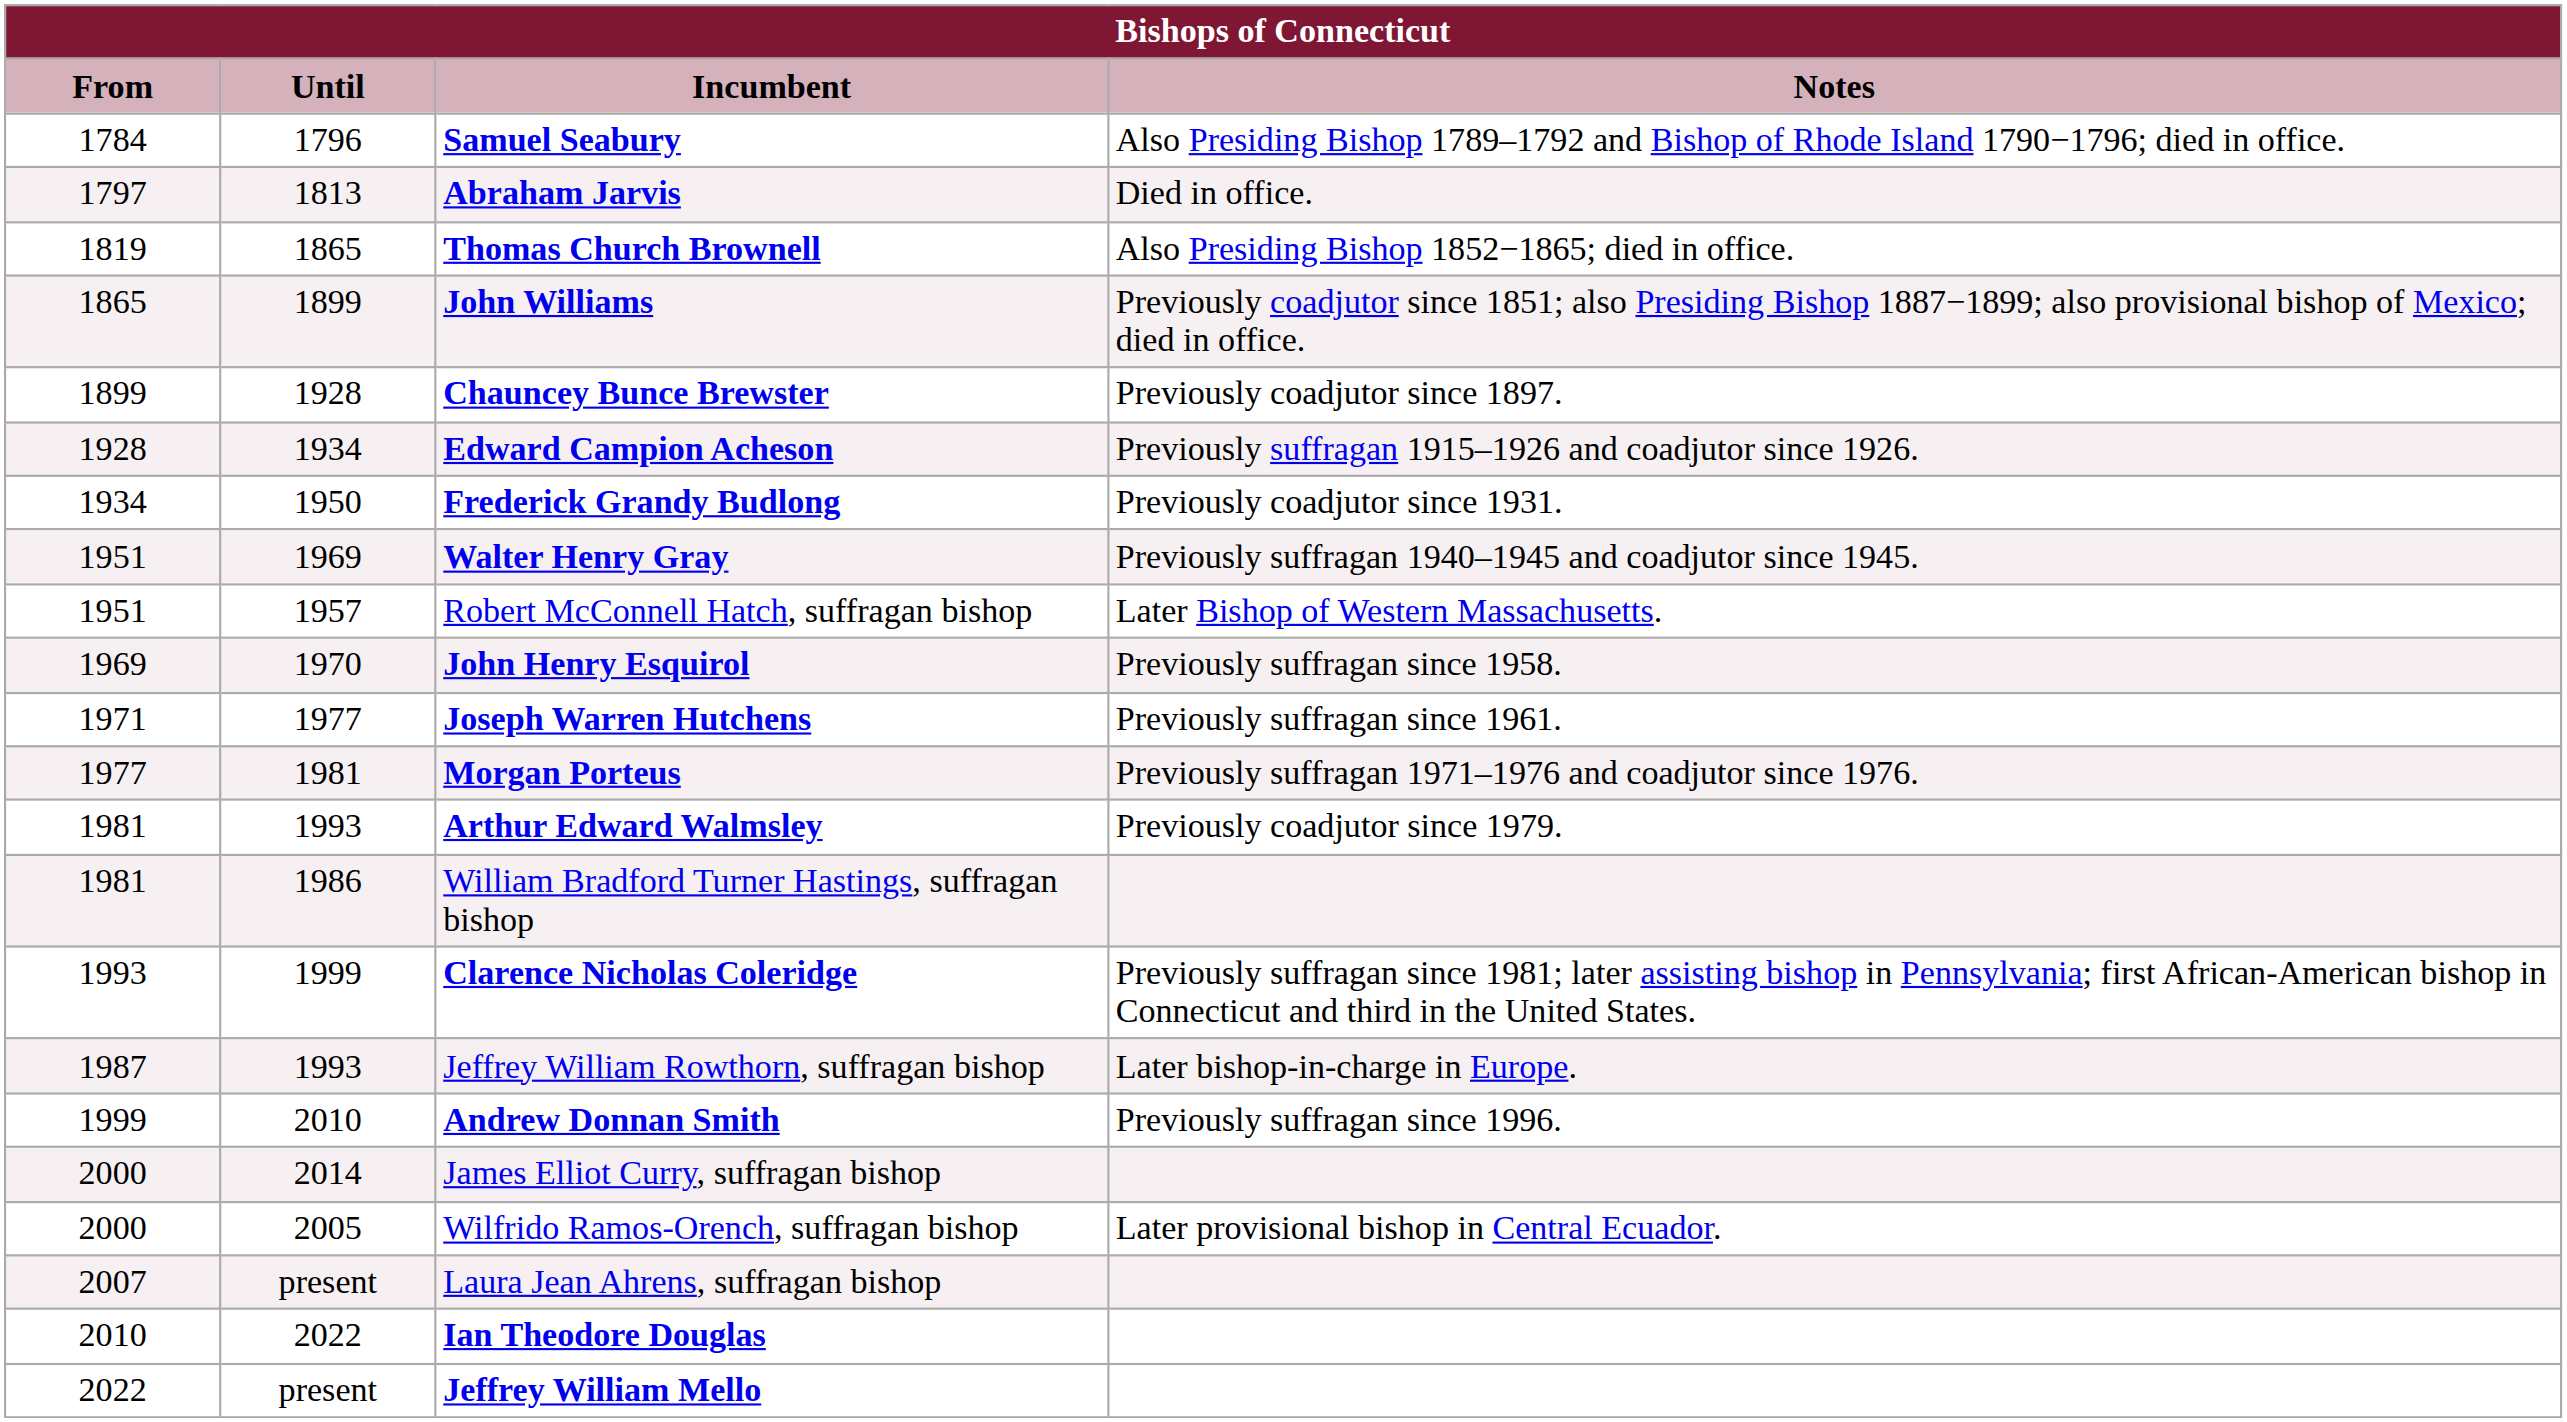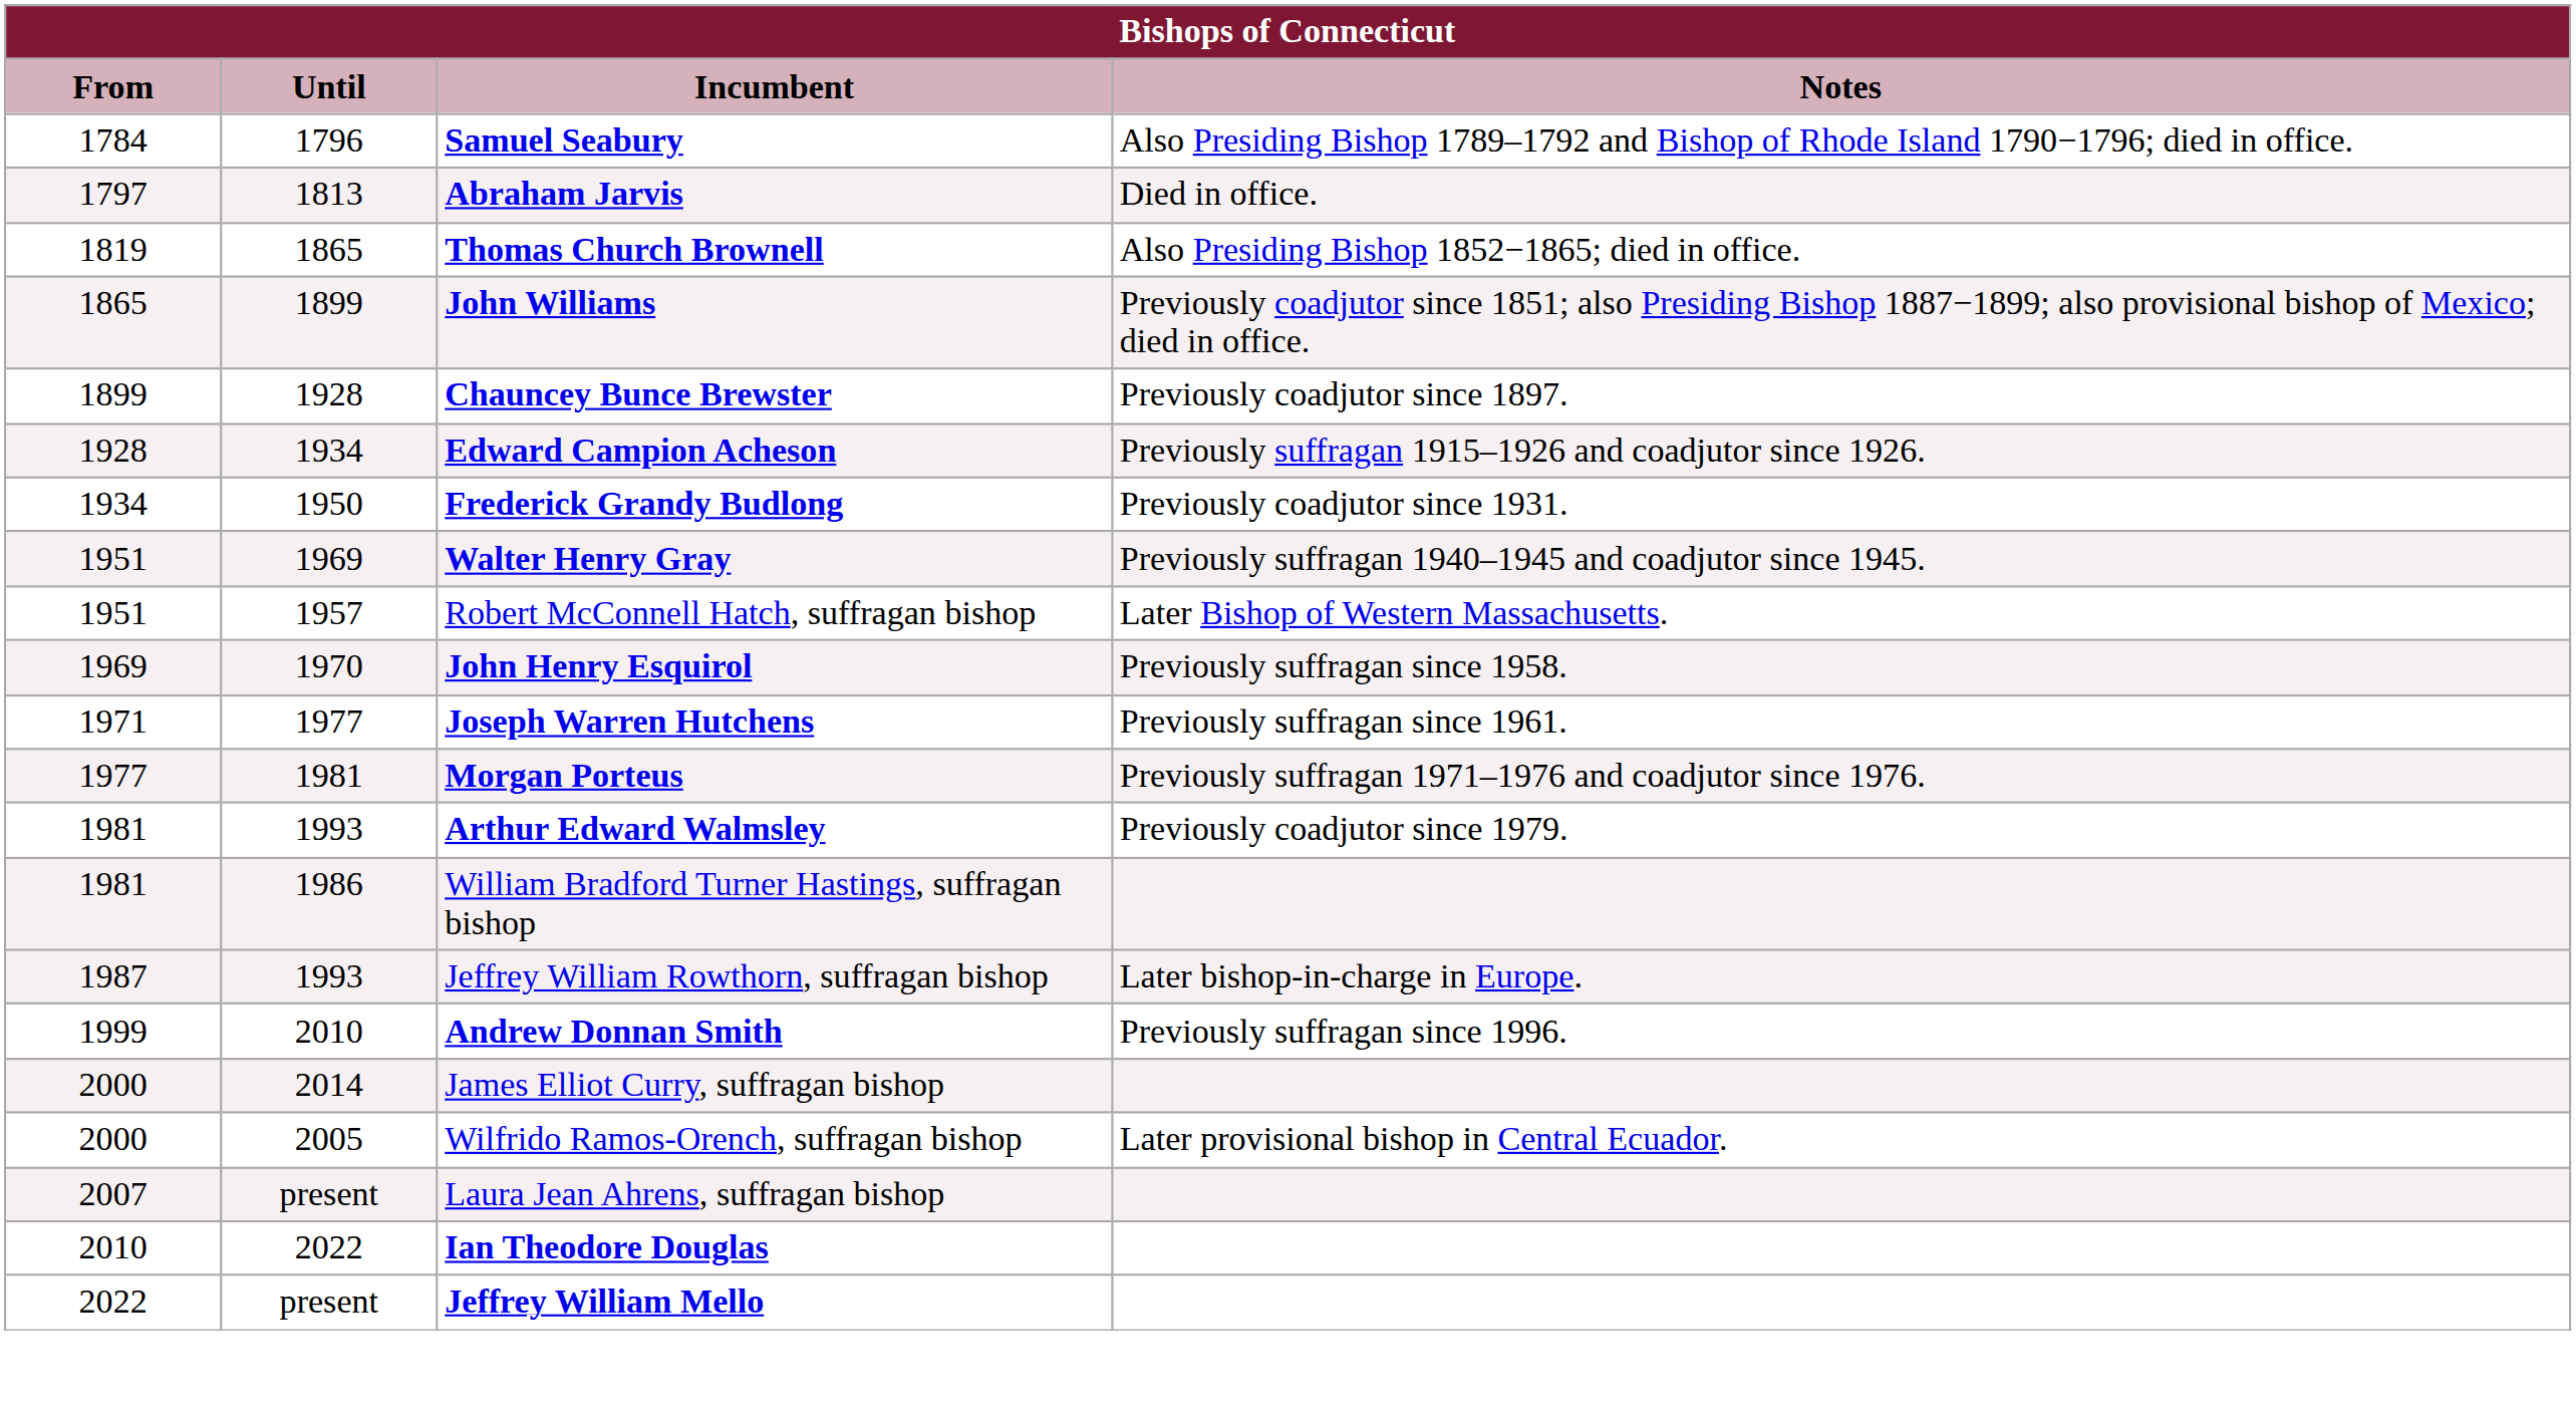 <table class="wikitable" style="width: 95%;">
 <tr>
 <th colspan="4" style="background-color: #7F1734; color: white;">Bishops of Connecticut</th>
 </tr>
 <tr>
 <th style="background-color: #D4B1BB; width: 8%;">From</th>
 <th style="background-color: #D4B1BB; width: 8%;">Until</th>
 <th style="background-color: #D4B1BB; width: 25%;">Incumbent</th>
 <th style="background-color: #D4B1BB; width: 54%;">Notes</th>
 </tr>
 <tr valign="top" style="background-color: white;">
 <td style="text-align: center;">1784</td>
 <td style="text-align: center;">1796</td>
 <td><strong><a href='#'>Samuel Seabury</a></strong></td>
 <td>Also <a href='#'>Presiding Bishop</a> 1789–1792 and <a href='#'>Bishop of Rhode Island</a> 1790−1796; died in office.</td>
 </tr>
 <tr valign="top" style="background-color: #F7F0F2;">
 <td style="text-align: center;">1797</td>
 <td style="text-align: center;">1813</td>
 <td><strong><a href='#'>Abraham Jarvis</a></strong></td>
 <td>Died in office.</td>
 </tr>
 <tr valign="top" style="background-color: white;">
 <td style="text-align: center;">1819</td>
 <td style="text-align: center;">1865</td>
 <td><strong><a href='#'>Thomas Church Brownell</a></strong></td>
 <td>Also <a href='#'>Presiding Bishop</a> 1852−1865; died in office.</td>
 </tr>
 <tr valign="top" style="background-color: #F7F0F2;">
 <td style="text-align: center;">1865</td>
 <td style="text-align: center;">1899</td>
 <td><strong><a href='#'>John Williams</a></strong></td>
 <td>Previously <a href='#'>coadjutor</a> since 1851; also <a href='#'>Presiding Bishop</a> 1887−1899; also provisional bishop of <a href='#'>Mexico</a>; died in office.</td>
 </tr>
 <tr valign="top" style="background-color: white;">
 <td style="text-align: center;">1899</td>
 <td style="text-align: center;">1928</td>
 <td><strong><a href='#'>Chauncey Bunce Brewster</a></strong></td>
 <td>Previously coadjutor since 1897.</td>
 </tr>
 <tr valign="top" style="background-color: #F7F0F2;">
 <td style="text-align: center;">1928</td>
 <td style="text-align: center;">1934</td>
 <td><strong><a href='#'>Edward Campion Acheson</a></strong></td>
 <td>Previously <a href='#'>suffragan</a> 1915–1926 and coadjutor since 1926.</td>
 </tr>
 <tr valign="top" style="background-color: white;">
 <td style="text-align: center;">1934</td>
 <td style="text-align: center;">1950</td>
 <td><strong><a href='#'>Frederick Grandy Budlong</a></strong></td>
 <td>Previously coadjutor since 1931.</td>
 </tr>
 <tr valign="top" style="background-color: #F7F0F2;">
 <td style="text-align: center;">1951</td>
 <td style="text-align: center;">1969</td>
 <td><strong><a href='#'>Walter Henry Gray</a></strong></td>
 <td>Previously suffragan 1940–1945 and coadjutor since 1945.</td>
 </tr>
 <tr valign="top" style="background-color: white;">
 <td style="text-align: center;">1951</td>
 <td style="text-align: center;">1957</td>
 <td><a href='#'>Robert McConnell Hatch</a>, suffragan bishop</td>
 <td>Later <a href='#'>Bishop of Western Massachusetts</a>.</td>
 </tr>
 <tr valign="top" style="background-color: #F7F0F2;">
 <td style="text-align: center;">1969</td>
 <td style="text-align: center;">1970</td>
 <td><strong><a href='#'>John Henry Esquirol</a></strong></td>
 <td>Previously suffragan since 1958.</td>
 </tr>
 <tr valign="top" style="background-color: white;">
 <td style="text-align: center;">1971</td>
 <td style="text-align: center;">1977</td>
 <td><strong><a href='#'>Joseph Warren Hutchens</a></strong></td>
 <td>Previously suffragan since 1961.</td>
 </tr>
 <tr valign="top" style="background-color: #F7F0F2;">
 <td style="text-align: center;">1977</td>
 <td style="text-align: center;">1981</td>
 <td><strong><a href='#'>Morgan Porteus</a></strong></td>
 <td>Previously suffragan 1971–1976 and coadjutor since 1976.</td>
 </tr>
 <tr valign="top" style="background-color: white;">
 <td style="text-align: center;">1981</td>
 <td style="text-align: center;">1993</td>
 <td><strong><a href='#'>Arthur Edward Walmsley</a></strong></td>
 <td>Previously coadjutor since 1979.</td>
 </tr>
 <tr valign="top" style="background-color: #F7F0F2;">
 <td style="text-align: center;">1981</td>
 <td style="text-align: center;">1986</td>
 <td><a href='#'>William Bradford Turner Hastings</a>, suffragan bishop</td>
 <td></td>
 </tr>
-<tr valign="top" style="background-color: white;">
-<td style="text-align: center;">1993</td>
-<td style="text-align: center;">1999</td>
-<td><strong><a href='#'>Clarence Nicholas Coleridge</a></strong></td>
-<td>Previously suffragan since 1981; later <a href='#'>assisting bishop</a> in <a href='#'>Pennsylvania</a>; first African-American bishop in Connecticut and third in the United States.</td>
-</tr>
 <tr valign="top" style="background-color: #F7F0F2;">
 <td style="text-align: center;">1987</td>
 <td style="text-align: center;">1993</td>
 <td><a href='#'>Jeffrey William Rowthorn</a>, suffragan bishop</td>
 <td>Later bishop-in-charge in <a href='#'>Europe</a>.</td>
 </tr>
 <tr valign="top" style="background-color: white;">
 <td style="text-align: center;">1999</td>
 <td style="text-align: center;">2010</td>
 <td><strong><a href='#'>Andrew Donnan Smith</a></strong></td>
 <td>Previously suffragan since 1996.</td>
 </tr>
 <tr valign="top" style="background-color: #F7F0F2;">
 <td style="text-align: center;">2000</td>
 <td style="text-align: center;">2014</td>
 <td><a href='#'>James Elliot Curry</a>, suffragan bishop</td>
 <td></td>
 </tr>
 <tr valign="top" style="background-color: white;">
 <td style="text-align: center;">2000</td>
 <td style="text-align: center;">2005</td>
 <td><a href='#'>Wilfrido Ramos-Orench</a>, suffragan bishop</td>
 <td>Later provisional bishop in <a href='#'>Central Ecuador</a>.</td>
 </tr>
 <tr valign="top" style="background-color: #F7F0F2;">
 <td style="text-align: center;">2007</td>
 <td style="text-align: center;">present</td>
 <td><a href='#'>Laura Jean Ahrens</a>, suffragan bishop</td>
 <td></td>
 </tr>
 <tr valign="top" style="background-color: white;">
 <td style="text-align: center;">2010</td>
 <td style="text-align: center;">2022</td>
 <td><strong><a href='#'>Ian Theodore Douglas</a></strong></td>
 <td></td>
 </tr>
 <tr valign="top" style="background-color: white;">
 <td style="text-align: center;">2022</td>
 <td style="text-align: center;">present</td>
 <td><strong><a href='#'>Jeffrey William Mello</a></strong></td>
 <td></td>
 </tr>
 </table>
